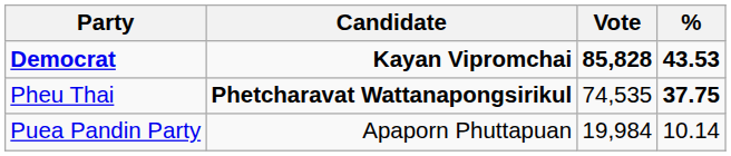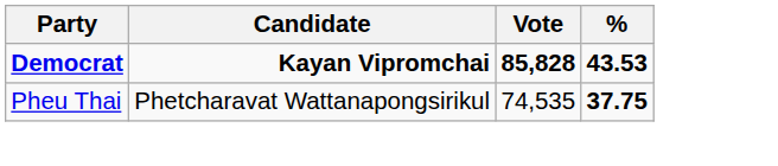 <table class="wikitable" style="text-align:right">
 <tr>
 <th>Party</th>
 <th>Candidate</th>
 <th>Vote</th>
 <th>%</th>
 </tr>
 <tr>
 <td align="left"><a href='#'><strong>Democrat</strong></a></td>
 <td><strong>Kayan Vipromchai</strong></td>
 <td><strong>85,828</strong></td>
 <td><strong>43.53</strong></td>
 </tr>
 <tr>
 <td align="left"><a href='#'>Pheu Thai</a></td>
-<td><strong>Phetcharavat Wattanapongsirikul</strong></td>
+<td>Phetcharavat Wattanapongsirikul</td>
 <td>74,535</td>
 <td><strong>37.75</strong></td>
 </tr>
-<tr>
-<td align="left"><a href='#'>Puea Pandin Party</a></td>
-<td>Apaporn Phuttapuan</td>
-<td>19,984</td>
-<td>10.14</td>
-</tr>
 </table>
